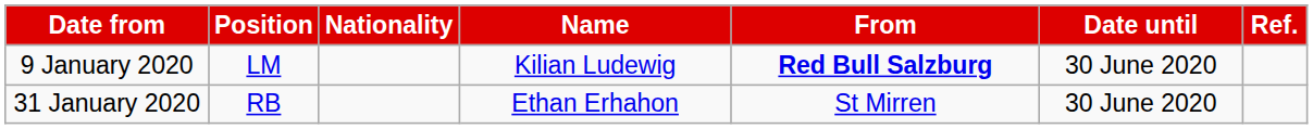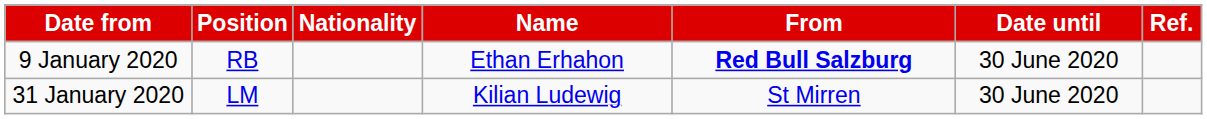 <table class="wikitable"  style="text-align:center; font-size:90%; ">
 <tr>
 <th style="background:#dd0000; color:white; width:110px;">Date from</th>
 <th style="background:#dd0000; color:white; width:50px;">Position</th>
 <th style="background:#dd0000; color:white; width:50px;">Nationality</th>
 <th style="background:#dd0000; color:white; width:150px;">Name</th>
 <th style="background:#dd0000; color:white; width:170px;">From</th>
 <th style="background:#dd0000; color:white; width:110px;">Date until</th>
 <th style="background:#dd0000; color:white; width:30px;">Ref.</th>
 </tr>
 <tr>
 <td>9 January 2020</td>
-<td><a href='#'>LM</a></td>
+<td><a href='#'>RB</a></td>
 <td></td>
-<td><a href='#'>Kilian Ludewig</a></td>
+<td><a href='#'>Ethan Erhahon</a></td>
 <td><strong> <a href='#'>Red Bull Salzburg</a></strong></td>
 <td>30 June 2020</td>
 <td></td>
 </tr>
 <tr>
 <td>31 January 2020</td>
-<td><a href='#'>RB</a></td>
+<td><a href='#'>LM</a></td>
 <td></td>
-<td><a href='#'>Ethan Erhahon</a></td>
+<td><a href='#'>Kilian Ludewig</a></td>
 <td> <a href='#'>St Mirren</a></td>
 <td>30 June 2020</td>
 <td></td>
 </tr>
 </table>
